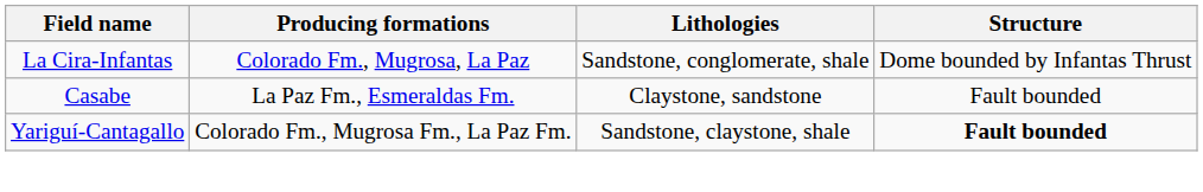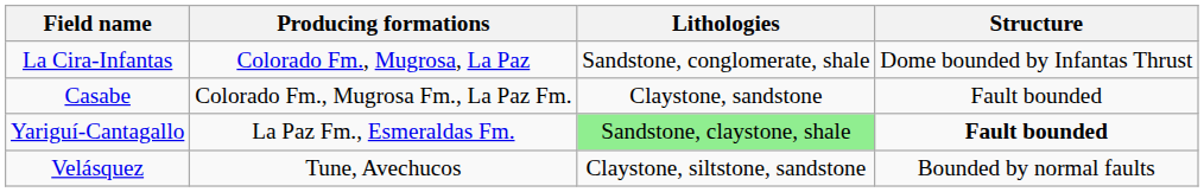 <table class="wikitable" style="margin:lem auto lem auto; text-align:center">
 <tr>
 <th>Field name</th>
 <th>Producing formations</th>
 <th>Lithologies</th>
 <th>Structure</th>
 </tr>
 <tr>
 <td><a href='#'>La Cira-Infantas</a></td>
 <td><a href='#'>Colorado Fm.</a>, <a href='#'>Mugrosa</a>, <a href='#'>La Paz</a></td>
 <td>Sandstone, conglomerate, shale</td>
 <td>Dome bounded by Infantas Thrust</td>
 </tr>
 <tr>
 <td><a href='#'>Casabe</a></td>
-<td>La Paz Fm., <a href='#'>Esmeraldas Fm.</a></td>
+<td>Colorado Fm., Mugrosa Fm., La Paz Fm.</td>
 <td>Claystone, sandstone</td>
 <td>Fault bounded</td>
 </tr>
 <tr>
 <td><a href='#'>Yariguí-Cantagallo</a></td>
-<td>Colorado Fm., Mugrosa Fm., La Paz Fm.</td>
-<td>Sandstone, claystone, shale</td>
+<td>La Paz Fm., <a href='#'>Esmeraldas Fm.</a></td>
+<td style="background: lightgreen;">Sandstone, claystone, shale</td>
 <td><strong>Fault bounded</strong></td>
 </tr>
+<tr>
+<td><a href='#'>Velásquez</a></td>
+<td>Tune, Avechucos</td>
+<td>Claystone, siltstone, sandstone</td>
+<td>Bounded by normal faults</td>
+</tr>
 </table>
